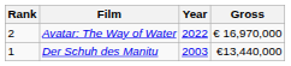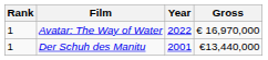 <table class="wikitable sortable">
 <tr>
 <th>Rank</th>
 <th>Film</th>
 <th>Year</th>
 <th>Gross</th>
 </tr>
 <tr>
-<td>2</td>
+<td>1</td>
 <td><em><a href='#'>Avatar: The Way of Water</a></em></td>
 <td><a href='#'>2022</a></td>
 <td align="right">€ 16,970,000</td>
 </tr>
 <tr>
 <td>1</td>
 <td data-sort-value="Schuh des Manitu"><em><a href='#'>Der Schuh des Manitu</a></em></td>
-<td><a href='#'>2003</a></td>
+<td><a href='#'>2001</a></td>
 <td align="right">€13,440,000</td>
 </tr>
 </table>
